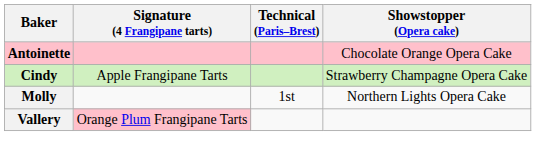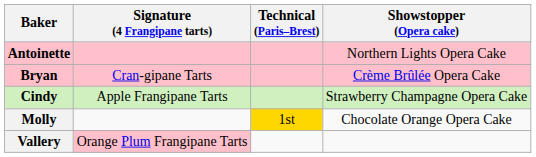 <table class="wikitable sortable" style="text-align:center;">
 <tr>
 <th scope="col">Baker</th>
 <th scope="col" class="unsortable">Signature<br><small>(4 <a href='#'>Frangipane</a> tarts)</small></th>
 <th scope="col">Technical<br><small>(<a href='#'>Paris–Brest</a>)</small></th>
 <th scope="col" class="unsortable">Showstopper<br><small>(<a href='#'>Opera cake</a>)</small></th>
 </tr>
 <tr style="background:Pink;">
 <th scope="row" style="background:Pink;">Antoinette</th>
 <td></td>
 <td></td>
-<td>Chocolate Orange Opera Cake</td>
+<td>Northern Lights Opera Cake</td>
+</tr>
+<tr style="background:Pink;">
+<th scope="row" style="background:Pink;">Bryan</th>
+<td><a href='#'>Cran</a>-gipane Tarts</td>
+<td></td>
+<td><a href='#'>Crème Brûlée</a> Opera Cake</td>
 </tr>
 <tr style="background:#d0f0c0;">
 <th scope="row" style="background:#d0f0c0;">Cindy</th>
 <td>Apple Frangipane Tarts</td>
 <td></td>
 <td>Strawberry Champagne Opera Cake</td>
 </tr>
 <tr>
 <th scope="row">Molly</th>
 <td></td>
-<td>1st</td>
-<td>Northern Lights Opera Cake</td>
+<td style="background: gold;">1st</td>
+<td>Chocolate Orange Opera Cake</td>
 </tr>
 <tr>
 <th scope="row">Vallery</th>
 <td style="background: pink;">Orange <a href='#'>Plum</a> Frangipane Tarts</td>
 <td></td>
 <td></td>
 </tr>
 </table>
